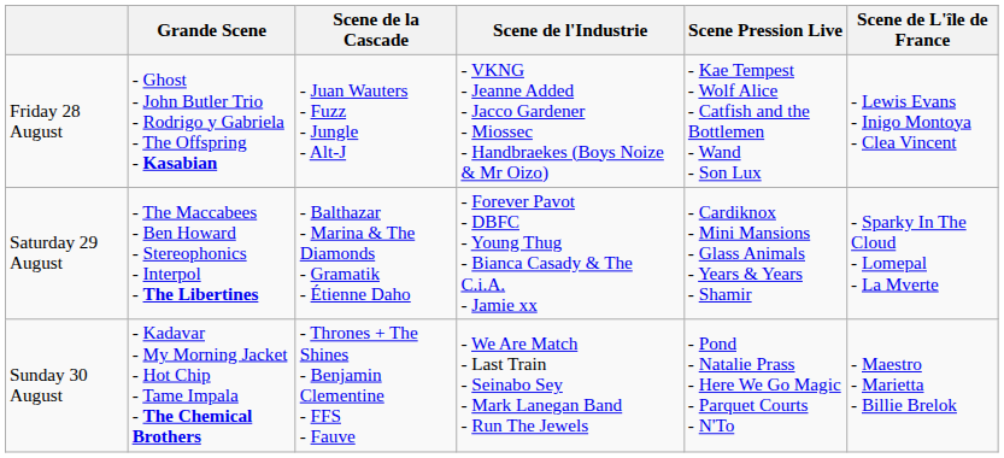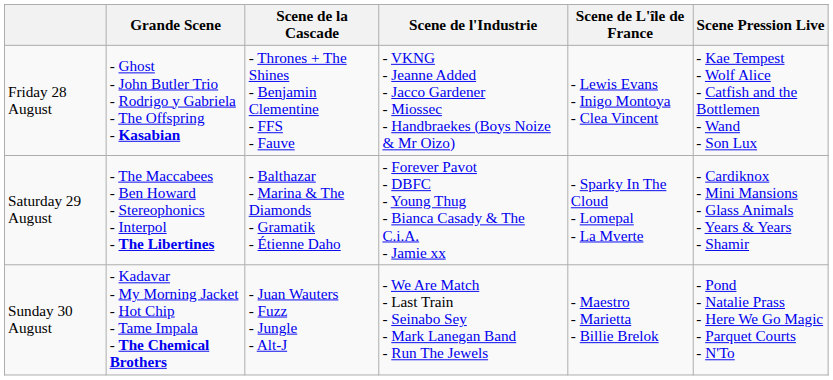 <table class="wikitable">
 <tr>
 <th></th>
 <th>Grande Scene</th>
 <th>Scene de la Cascade</th>
 <th>Scene de l'Industrie</th>
+<th>Scene de L'île de France</th>
 <th>Scene Pression Live</th>
-<th>Scene de L'île de France</th>
 </tr>
 <tr>
 <td>Friday 28 August</td>
 <td>- <a href='#'>Ghost</a><br>- <a href='#'>John Butler Trio</a><br>- <a href='#'>Rodrigo y Gabriela</a><br>- <a href='#'>The Offspring</a><br>- <strong><a href='#'>Kasabian</a></strong></td>
-<td>- <a href='#'>Juan Wauters</a><br>- <a href='#'>Fuzz</a><br>- <a href='#'>Jungle</a><br>- <a href='#'>Alt-J</a></td>
+<td>- <a href='#'>Thrones + The Shines</a><br>- <a href='#'>Benjamin Clementine</a><br>- <a href='#'>FFS</a><br>- <a href='#'>Fauve</a></td>
 <td>- <a href='#'>VKNG</a><br>- <a href='#'>Jeanne Added</a><br>- <a href='#'>Jacco Gardener</a><br>- <a href='#'>Miossec</a><br>- <a href='#'>Handbraekes (Boys Noize & Mr Oizo)</a></td>
+<td>- <a href='#'>Lewis Evans</a><br>- <a href='#'>Inigo Montoya</a><br>- <a href='#'>Clea Vincent</a></td>
 <td>- <a href='#'>Kae Tempest</a><br>- <a href='#'>Wolf Alice</a><br>- <a href='#'>Catfish and the Bottlemen</a><br>- <a href='#'>Wand</a><br>- <a href='#'>Son Lux</a></td>
-<td>- <a href='#'>Lewis Evans</a><br>- <a href='#'>Inigo Montoya</a><br>- <a href='#'>Clea Vincent</a></td>
 </tr>
 <tr>
 <td>Saturday 29 August</td>
 <td>- <a href='#'>The Maccabees</a><br>- <a href='#'>Ben Howard</a><br>- <a href='#'>Stereophonics</a><br>- <a href='#'>Interpol</a><br>- <strong><a href='#'>The Libertines</a></strong></td>
 <td>- <a href='#'>Balthazar</a><br>- <a href='#'>Marina & The Diamonds</a><br>- <a href='#'>Gramatik</a><br>- <a href='#'>Étienne Daho</a></td>
 <td>- <a href='#'>Forever Pavot</a><br>- <a href='#'>DBFC</a><br>- <a href='#'>Young Thug</a><br>- <a href='#'>Bianca Casady & The C.i.A.</a><br>- <a href='#'>Jamie xx</a></td>
+<td>- <a href='#'>Sparky In The Cloud</a><br>- <a href='#'>Lomepal</a><br>- <a href='#'>La Mverte</a></td>
 <td>- <a href='#'>Cardiknox</a><br>- <a href='#'>Mini Mansions</a><br>- <a href='#'>Glass Animals</a><br>- <a href='#'>Years & Years</a><br>- <a href='#'>Shamir</a></td>
-<td>- <a href='#'>Sparky In The Cloud</a><br>- <a href='#'>Lomepal</a><br>- <a href='#'>La Mverte</a></td>
 </tr>
 <tr>
 <td>Sunday 30 August</td>
 <td>- <a href='#'>Kadavar</a><br>- <a href='#'>My Morning Jacket</a><br>- <a href='#'>Hot Chip</a><br>- <a href='#'>Tame Impala</a><br>- <strong><a href='#'>The Chemical Brothers</a></strong></td>
-<td>- <a href='#'>Thrones + The Shines</a><br>- <a href='#'>Benjamin Clementine</a><br>- <a href='#'>FFS</a><br>- <a href='#'>Fauve</a></td>
+<td>- <a href='#'>Juan Wauters</a><br>- <a href='#'>Fuzz</a><br>- <a href='#'>Jungle</a><br>- <a href='#'>Alt-J</a></td>
 <td>- <a href='#'>We Are Match</a><br>- Last Train<br>- <a href='#'>Seinabo Sey</a><br>- <a href='#'>Mark Lanegan Band</a><br>- <a href='#'>Run The Jewels</a></td>
+<td>- <a href='#'>Maestro</a><br>- <a href='#'>Marietta</a><br>- <a href='#'>Billie Brelok</a></td>
 <td>- <a href='#'>Pond</a><br>- <a href='#'>Natalie Prass</a><br>- <a href='#'>Here We Go Magic</a><br>- <a href='#'>Parquet Courts</a><br>- <a href='#'>N'To</a></td>
-<td>- <a href='#'>Maestro</a><br>- <a href='#'>Marietta</a><br>- <a href='#'>Billie Brelok</a></td>
 </tr>
 </table>
